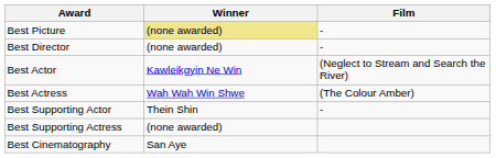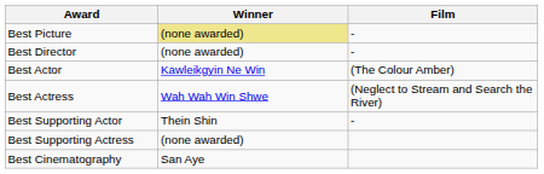 <table class="wikitable">
 <tr>
 <th width="200"><strong>Award</strong></th>
 <th width="250"><strong>Winner</strong></th>
 <th width="250"><strong>Film</strong></th>
 </tr>
 <tr>
 <td>Best Picture</td>
 <td style="background: khaki;">(none awarded)</td>
 <td>-</td>
 </tr>
 <tr>
 <td>Best Director</td>
 <td>(none awarded)</td>
 <td>-</td>
 </tr>
 <tr>
 <td>Best Actor</td>
 <td><a href='#'>Kawleikgyin Ne Win</a></td>
-<td> (Neglect to Stream and Search the River)</td>
+<td> (The Colour Amber)</td>
 </tr>
 <tr>
 <td>Best Actress</td>
 <td><a href='#'>Wah Wah Win Shwe</a></td>
-<td> (The Colour Amber)</td>
+<td> (Neglect to Stream and Search the River)</td>
 </tr>
 <tr>
 <td>Best Supporting Actor</td>
 <td>Thein Shin</td>
 <td>-</td>
 </tr>
 <tr>
 <td>Best Supporting Actress</td>
 <td>(none awarded)</td>
 <td></td>
 </tr>
 <tr>
 <td>Best Cinematography</td>
 <td>San Aye</td>
 <td></td>
 </tr>
 </table>
